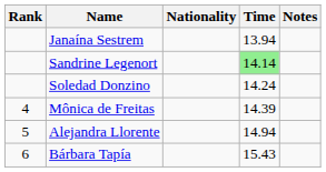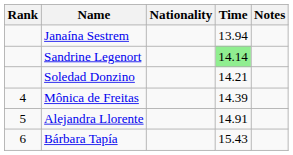 <table class="wikitable sortable" style="text-align:center">
 <tr>
 <th>Rank</th>
 <th>Name</th>
 <th>Nationality</th>
 <th>Time</th>
 <th>Notes</th>
 </tr>
 <tr>
 <td align=center></td>
 <td align=left><a href='#'>Janaína Sestrem</a></td>
 <td align=left></td>
 <td>13.94</td>
 <td></td>
 </tr>
 <tr>
 <td align=center></td>
 <td align=left><a href='#'>Sandrine Legenort</a></td>
 <td align=left></td>
 <td style="background: lightgreen;">14.14</td>
 <td></td>
 </tr>
 <tr>
 <td align=center></td>
 <td align=left><a href='#'>Soledad Donzino</a></td>
 <td align=left></td>
-<td>14.24</td>
+<td>14.21</td>
 <td></td>
 </tr>
 <tr>
 <td align=center>4</td>
 <td align=left><a href='#'>Mônica de Freitas</a></td>
 <td align=left></td>
 <td>14.39</td>
 <td></td>
 </tr>
 <tr>
 <td align=center>5</td>
 <td align=left><a href='#'>Alejandra Llorente</a></td>
 <td align=left></td>
-<td>14.94</td>
+<td>14.91</td>
 <td></td>
 </tr>
 <tr>
 <td align=center>6</td>
 <td align=left><a href='#'>Bárbara Tapía</a></td>
 <td align=left></td>
 <td>15.43</td>
 <td></td>
 </tr>
 </table>
